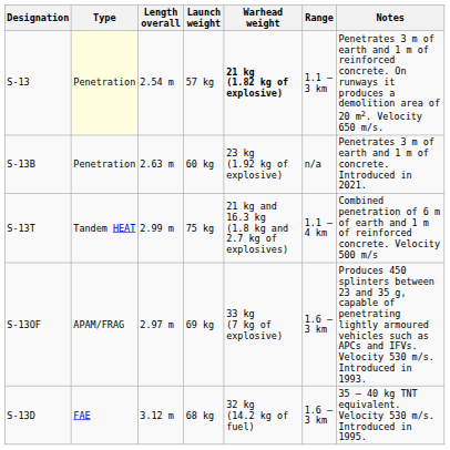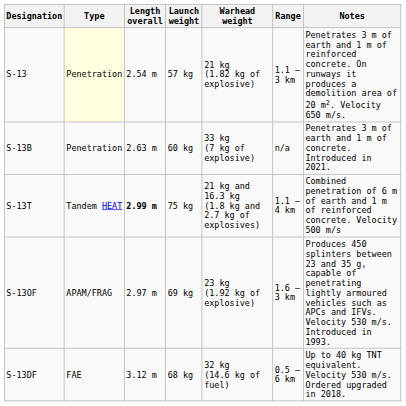 <table class=wikitable>
 <tr>
 <th>Designation</th>
 <th>Type</th>
 <th>Length overall</th>
 <th>Launch weight</th>
 <th>Warhead weight</th>
 <th>Range</th>
 <th>Notes</th>
 </tr>
 <tr>
 <td>S-13</td>
 <td style="background: lightyellow;">Penetration</td>
 <td>2.54 m</td>
 <td>57 kg</td>
-<td><strong>21 kg <br> (1.82 kg of explosive)</strong></td>
+<td>21 kg <br> (1.82 kg of explosive)</td>
 <td>1.1 – 3 km</td>
 <td>Penetrates 3 m of earth and 1 m of reinforced concrete. On runways it produces a demolition area of 20 m<sup>2</sup>. Velocity 650 m/s.</td>
 </tr>
 <tr>
 <td>S-13B</td>
 <td>Penetration</td>
 <td>2.63 m</td>
 <td>60 kg</td>
-<td>23 kg <br> (1.92 kg of explosive)</td>
+<td>33 kg <br> (7 kg of explosive)</td>
 <td>n/a</td>
 <td>Penetrates 3 m of earth and 1 m of concrete. Introduced in  2021.</td>
 </tr>
 <tr>
 <td>S-13T</td>
 <td>Tandem <a href='#'>HEAT</a></td>
-<td>2.99 m</td>
+<td><strong>2.99 m</strong></td>
 <td>75 kg</td>
 <td>21 kg and 16.3 kg (1.8 kg and 2.7 kg of explosives)</td>
 <td>1.1 – 4 km</td>
 <td>Combined penetration of 6 m of earth and 1 m of reinforced concrete. Velocity 500 m/s</td>
 </tr>
 <tr>
 <td>S-13OF</td>
 <td>APAM/FRAG</td>
 <td>2.97 m</td>
 <td>69 kg</td>
-<td>33 kg <br> (7 kg of explosive)</td>
+<td>23 kg <br> (1.92 kg of explosive)</td>
 <td>1.6 – 3 km</td>
 <td>Produces 450 splinters between 23 and 35 g, capable of penetrating lightly armoured vehicles such as APCs and IFVs. Velocity 530 m/s. Introduced in 1993.</td>
 </tr>
 <tr>
-<td>S-13D</td>
-<td><a href='#'>FAE</a></td>
+<td>S-13DF</td>
+<td>FAE</td>
 <td>3.12 m</td>
 <td>68 kg</td>
-<td>32 kg <br> (14.2 kg of fuel)</td>
-<td>1.6 – 3 km</td>
-<td>35 – 40 kg TNT equivalent. Velocity 530 m/s. Introduced in 1995.</td>
+<td>32 kg <br> (14.6 kg of fuel)</td>
+<td>0.5 – 6 km</td>
+<td>Up to 40 kg TNT equivalent. Velocity 530 m/s. Ordered upgraded in 2018.</td>
 </tr>
 </table>
